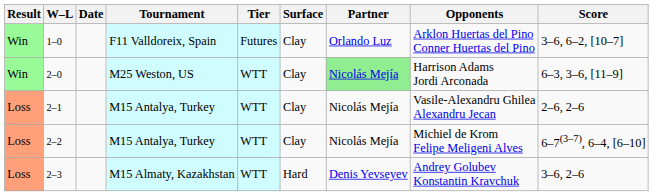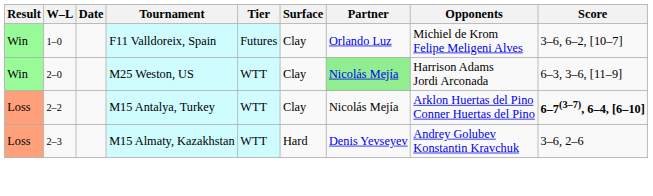 <table class="sortable wikitable">
 <tr>
 <th>Result</th>
 <th class=unsortable>W–L</th>
 <th>Date</th>
 <th>Tournament</th>
 <th>Tier</th>
 <th>Surface</th>
 <th>Partner</th>
 <th>Opponents</th>
 <th class=unsortable>Score</th>
 </tr>
 <tr>
 <td bgcolor=98FB98>Win</td>
 <td><small>1–0</small></td>
 <td></td>
 <td style=background:#cffcff>F11 Valldoreix, Spain</td>
 <td style=background:#cffcff>Futures</td>
 <td>Clay</td>
 <td> <a href='#'>Orlando Luz</a></td>
-<td> <a href='#'>Arklon Huertas del Pino</a><br> <a href='#'>Conner Huertas del Pino</a></td>
+<td> Michiel de Krom <br> <a href='#'>Felipe Meligeni Alves</a></td>
 <td>3–6, 6–2, [10–7]</td>
 </tr>
 <tr>
 <td bgcolor=98FB98>Win</td>
 <td><small>2–0</small></td>
 <td></td>
 <td style=background:#cffcff>M25 Weston, US</td>
 <td style=background:#cffcff>WTT</td>
 <td>Clay</td>
 <td style="background: lightgreen;"> <a href='#'>Nicolás Mejía</a></td>
 <td> Harrison Adams <br> Jordi Arconada</td>
 <td>6–3, 3–6, [11–9]</td>
 </tr>
 <tr>
 <td bgcolor=FFA07A>Loss</td>
-<td><small>2–1</small></td>
-<td></td>
-<td style=background:#cffcff>M15 Antalya, Turkey</td>
-<td style=background:#cffcff>WTT</td>
-<td>Clay</td>
-<td> Nicolás Mejía</td>
-<td> Vasile-Alexandru Ghilea <br> <a href='#'>Alexandru Jecan</a></td>
-<td>2–6, 2–6</td>
-</tr>
-<tr>
-<td bgcolor=FFA07A>Loss</td>
 <td><small>2–2</small></td>
 <td></td>
 <td style=background:#cffcff>M15 Antalya, Turkey</td>
 <td style=background:#cffcff>WTT</td>
 <td>Clay</td>
 <td> Nicolás Mejía</td>
-<td> Michiel de Krom <br> <a href='#'>Felipe Meligeni Alves</a></td>
-<td>6–7<sup>(3–7)</sup>, 6–4, [6–10]</td>
+<td> <a href='#'>Arklon Huertas del Pino</a><br> <a href='#'>Conner Huertas del Pino</a></td>
+<td><strong>6–7<sup>(3–7)</sup>, 6–4, [6–10]</strong></td>
 </tr>
 <tr>
 <td bgcolor=FFA07A>Loss</td>
 <td><small>2–3</small></td>
 <td></td>
 <td style=background:#cffcff>M15 Almaty, Kazakhstan</td>
 <td style=background:#cffcff>WTT</td>
 <td>Hard</td>
 <td> <a href='#'>Denis Yevseyev</a></td>
 <td> <a href='#'>Andrey Golubev</a><br> <a href='#'>Konstantin Kravchuk</a></td>
 <td>3–6, 2–6</td>
 </tr>
 </table>
